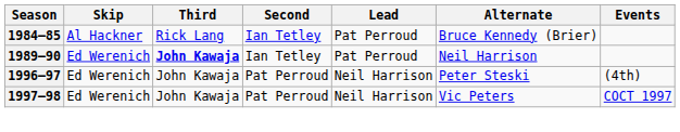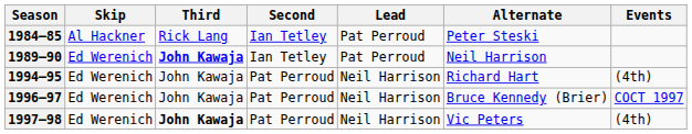 <table class="wikitable">
 <tr>
 <th scope="col">Season</th>
 <th scope="col">Skip</th>
 <th scope="col">Third</th>
 <th scope="col">Second</th>
 <th scope="col">Lead</th>
 <th scope="col">Alternate</th>
 <th scope="col">Events</th>
 </tr>
 <tr>
 <th scope="row">1984–85</th>
 <td><a href='#'>Al Hackner</a></td>
 <td><a href='#'>Rick Lang</a></td>
 <td><a href='#'>Ian Tetley</a></td>
 <td>Pat Perroud</td>
-<td><a href='#'>Bruce Kennedy</a> (Brier)</td>
+<td><a href='#'>Peter Steski</a></td>
 <td> <br> </td>
 </tr>
 <tr>
 <th scope="row">1989–90</th>
 <td><a href='#'>Ed Werenich</a></td>
 <td><strong><a href='#'>John Kawaja</a></strong></td>
 <td>Ian Tetley</td>
 <td>Pat Perroud</td>
 <td><a href='#'>Neil Harrison</a></td>
 <td> <br> </td>
 </tr>
 <tr>
+<th scope="row">1994–95</th>
+<td>Ed Werenich</td>
+<td>John Kawaja</td>
+<td>Pat Perroud</td>
+<td>Neil Harrison</td>
+<td><a href='#'>Richard Hart</a></td>
+<td> (4th)</td>
+</tr>
+<tr>
 <th scope="row">1996–97</th>
 <td>Ed Werenich</td>
 <td>John Kawaja</td>
 <td>Pat Perroud</td>
 <td>Neil Harrison</td>
-<td><a href='#'>Peter Steski</a></td>
-<td> (4th)</td>
+<td><a href='#'>Bruce Kennedy</a> (Brier)</td>
+<td><a href='#'>COCT 1997</a> </td>
 </tr>
 <tr>
 <th scope="row">1997–98</th>
 <td>Ed Werenich</td>
-<td>John Kawaja</td>
+<td><strong>John Kawaja</strong></td>
 <td>Pat Perroud</td>
 <td>Neil Harrison</td>
 <td><a href='#'>Vic Peters</a></td>
-<td><a href='#'>COCT 1997</a> </td>
+<td> (4th)</td>
 </tr>
 </table>
